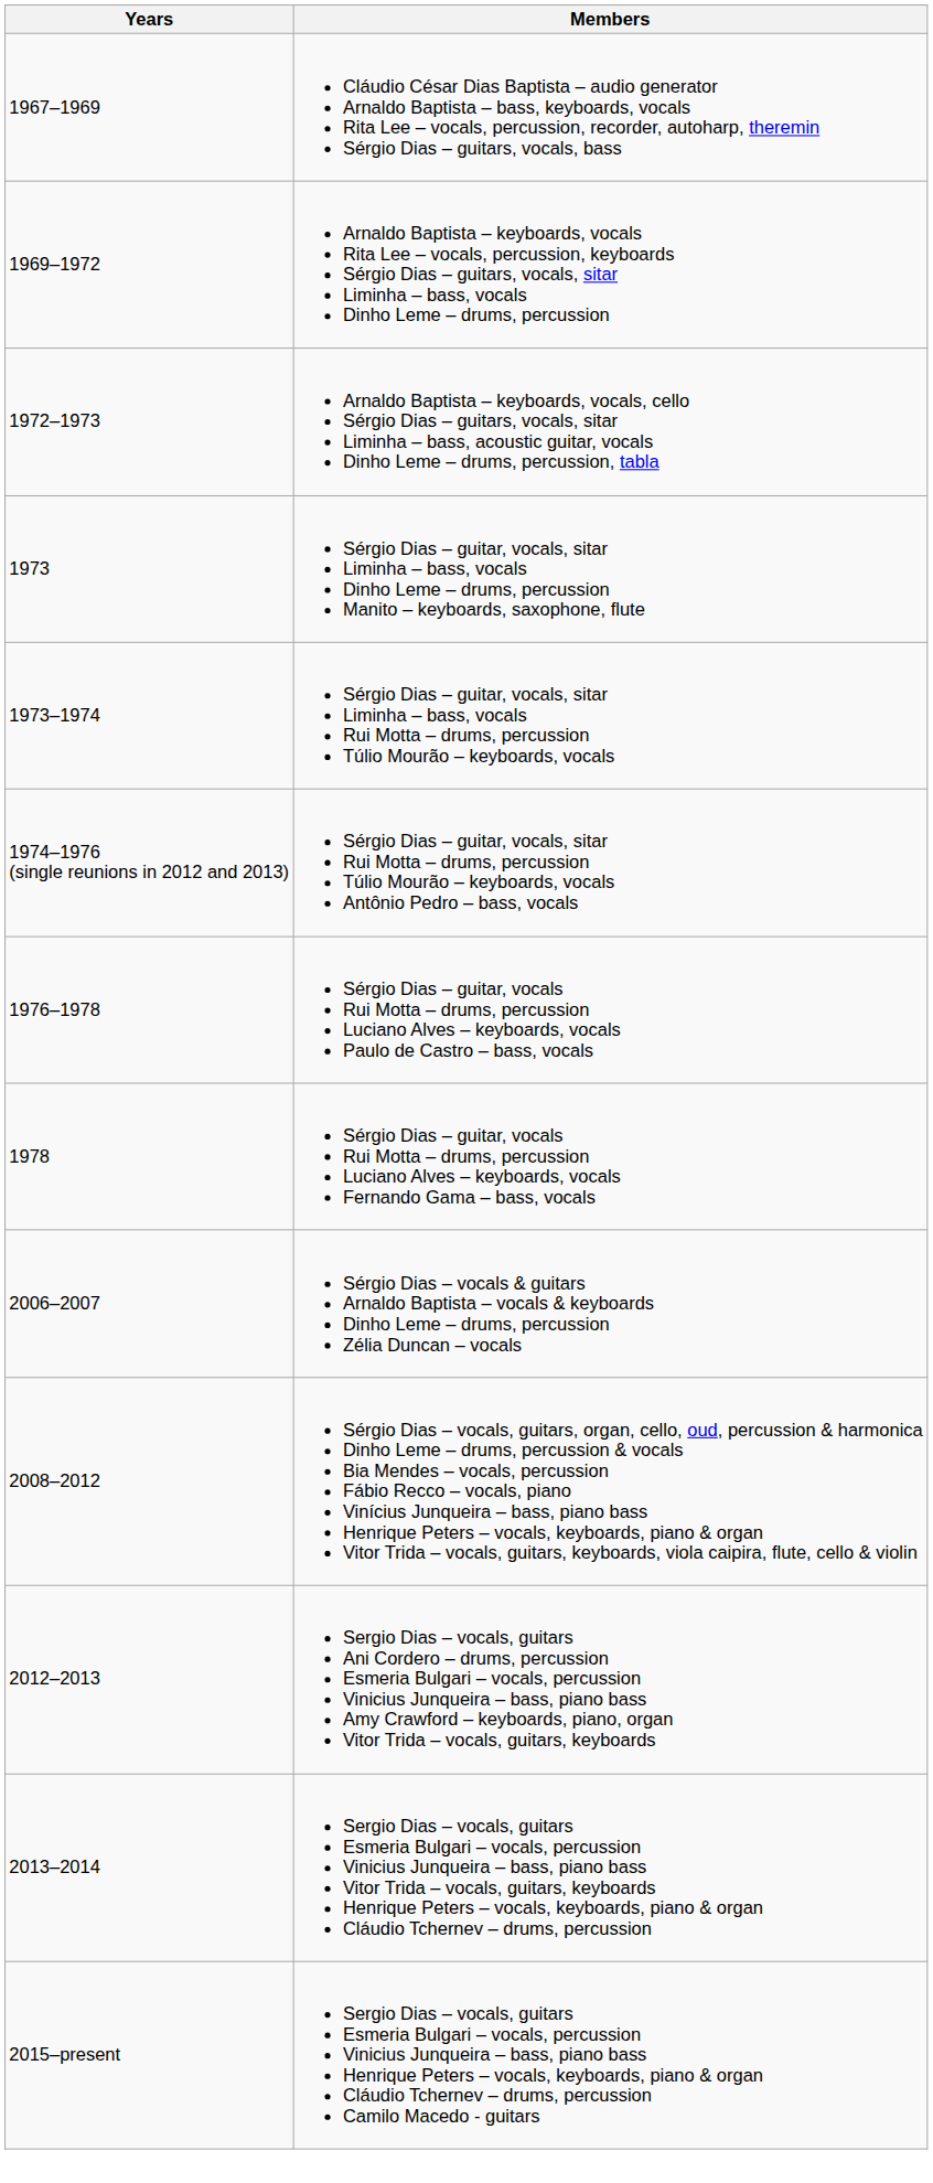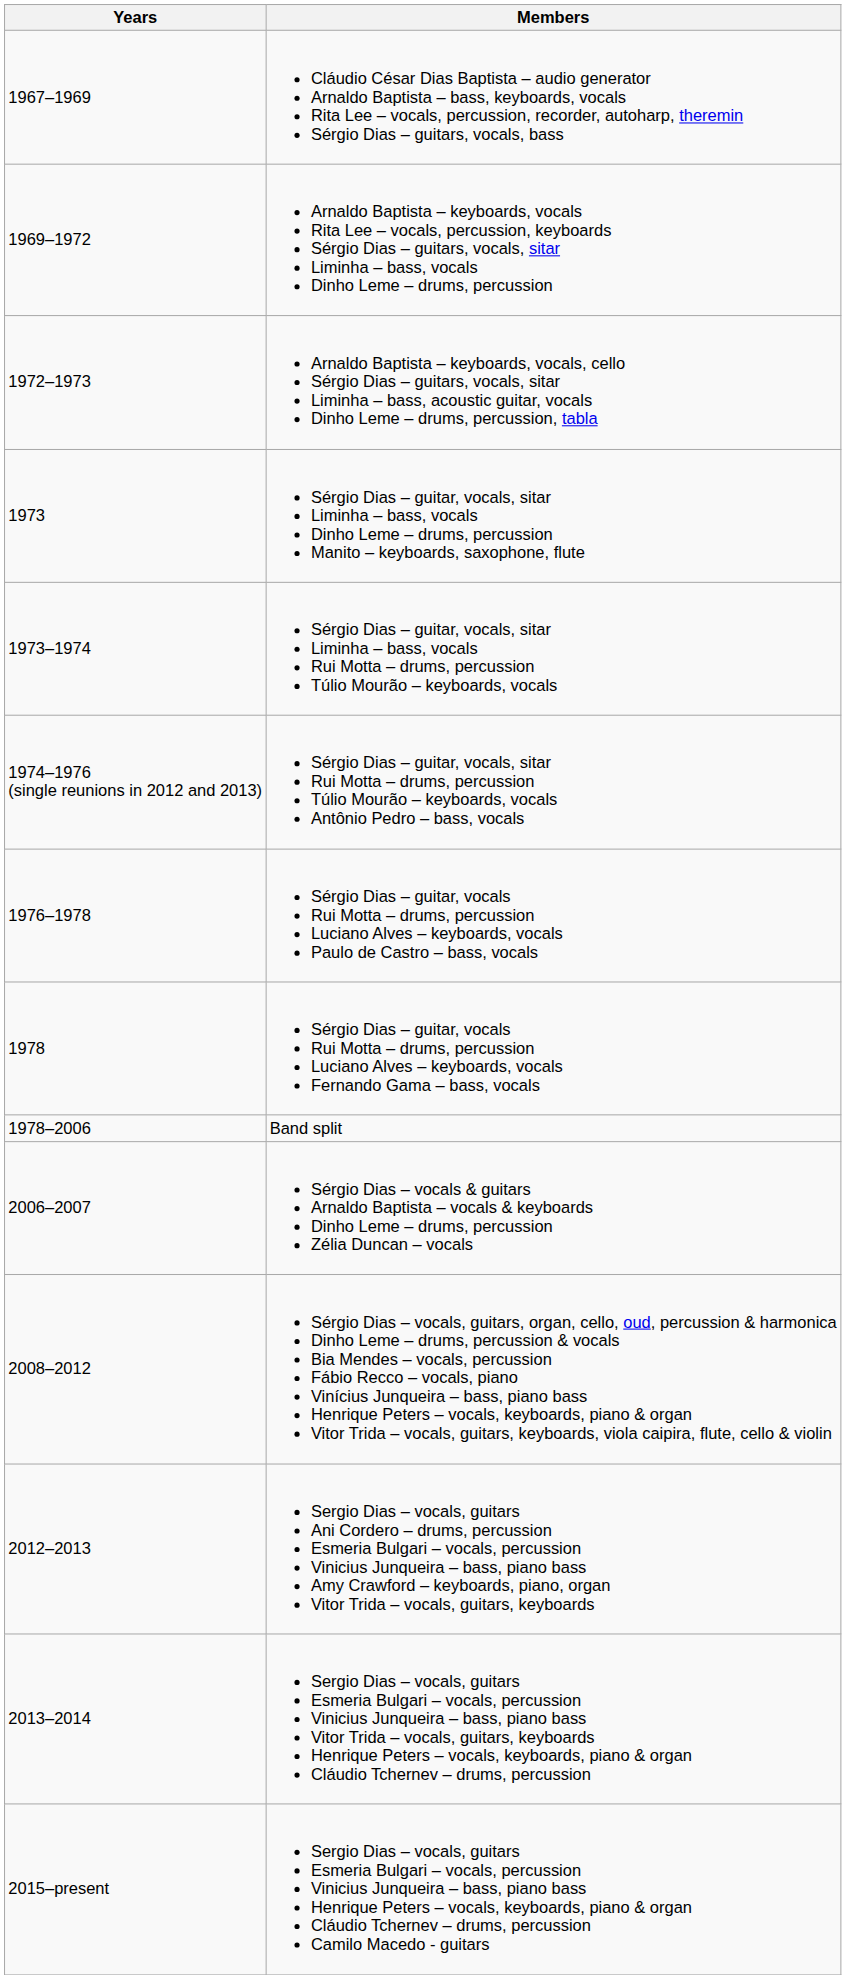 <table class="wikitable">
 <tr>
 <th>Years</th>
 <th>Members</th>
 </tr>
 <tr>
 <td>1967–1969</td>
 <td><br><ul><li>Cláudio César Dias Baptista – audio generator</li><li>Arnaldo Baptista – bass, keyboards, vocals</li><li>Rita Lee – vocals, percussion, recorder, autoharp, <a href='#'>theremin</a></li><li>Sérgio Dias – guitars, vocals, bass</li></ul></td>
 </tr>
 <tr>
 <td>1969–1972</td>
 <td><br><ul><li>Arnaldo Baptista – keyboards, vocals</li><li>Rita Lee – vocals, percussion, keyboards</li><li>Sérgio Dias – guitars, vocals, <a href='#'>sitar</a></li><li>Liminha – bass, vocals</li><li>Dinho Leme – drums, percussion</li></ul></td>
 </tr>
 <tr>
 <td>1972–1973</td>
 <td><br><ul><li>Arnaldo Baptista – keyboards, vocals, cello</li><li>Sérgio Dias – guitars, vocals, sitar</li><li>Liminha – bass, acoustic guitar, vocals</li><li>Dinho Leme – drums, percussion, <a href='#'>tabla</a></li></ul></td>
 </tr>
 <tr>
 <td>1973</td>
 <td><br><ul><li>Sérgio Dias – guitar, vocals, sitar</li><li>Liminha – bass, vocals</li><li>Dinho Leme – drums, percussion</li><li>Manito – keyboards, saxophone, flute</li></ul></td>
 </tr>
 <tr>
 <td>1973–1974</td>
 <td><br><ul><li>Sérgio Dias – guitar, vocals, sitar</li><li>Liminha – bass, vocals</li><li>Rui Motta – drums, percussion</li><li>Túlio Mourão – keyboards, vocals</li></ul></td>
 </tr>
 <tr>
 <td>1974–1976<br>(single reunions in 2012 and 2013)</td>
 <td><br><ul><li>Sérgio Dias – guitar, vocals, sitar</li><li>Rui Motta – drums, percussion</li><li>Túlio Mourão – keyboards, vocals</li><li>Antônio Pedro – bass, vocals</li></ul></td>
 </tr>
 <tr>
 <td>1976–1978</td>
 <td><br><ul><li>Sérgio Dias – guitar, vocals</li><li>Rui Motta – drums, percussion</li><li>Luciano Alves – keyboards, vocals</li><li>Paulo de Castro – bass, vocals</li></ul></td>
 </tr>
 <tr>
 <td>1978</td>
 <td><br><ul><li>Sérgio Dias – guitar, vocals</li><li>Rui Motta – drums, percussion</li><li>Luciano Alves – keyboards, vocals</li><li>Fernando Gama – bass, vocals</li></ul></td>
 </tr>
 <tr>
+<td>1978–2006</td>
+<td>Band split</td>
+</tr>
+<tr>
 <td>2006–2007</td>
 <td><br><ul><li>Sérgio Dias – vocals & guitars</li><li>Arnaldo Baptista – vocals & keyboards</li><li>Dinho Leme – drums, percussion</li><li>Zélia Duncan – vocals</li></ul></td>
 </tr>
 <tr>
 <td>2008–2012</td>
 <td><br><ul><li>Sérgio Dias – vocals, guitars, organ, cello, <a href='#'>oud</a>, percussion & harmonica</li><li>Dinho Leme – drums, percussion & vocals</li><li>Bia Mendes – vocals, percussion</li><li>Fábio Recco – vocals, piano</li><li>Vinícius Junqueira – bass, piano bass</li><li>Henrique Peters – vocals, keyboards, piano & organ</li><li>Vitor Trida – vocals, guitars, keyboards, viola caipira, flute, cello & violin</li></ul></td>
 </tr>
 <tr>
 <td>2012–2013</td>
 <td><br><ul><li>Sergio Dias – vocals, guitars</li><li>Ani Cordero – drums, percussion</li><li>Esmeria Bulgari – vocals, percussion</li><li>Vinicius Junqueira – bass, piano bass</li><li>Amy Crawford – keyboards, piano, organ</li><li>Vitor Trida – vocals, guitars, keyboards</li></ul></td>
 </tr>
 <tr>
 <td>2013–2014</td>
 <td><br><ul><li>Sergio Dias – vocals, guitars</li><li>Esmeria Bulgari – vocals, percussion</li><li>Vinicius Junqueira – bass, piano bass</li><li>Vitor Trida – vocals, guitars, keyboards</li><li>Henrique Peters – vocals, keyboards, piano & organ</li><li>Cláudio Tchernev – drums, percussion</li></ul></td>
 </tr>
 <tr>
 <td>2015–present</td>
 <td><br><ul><li>Sergio Dias – vocals, guitars</li><li>Esmeria Bulgari – vocals, percussion</li><li>Vinicius Junqueira – bass, piano bass</li><li>Henrique Peters – vocals, keyboards, piano & organ</li><li>Cláudio Tchernev – drums, percussion</li><li>Camilo Macedo - guitars</li></ul></td>
 </tr>
 </table>
